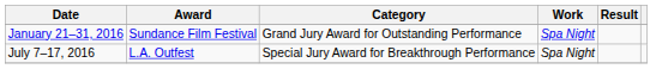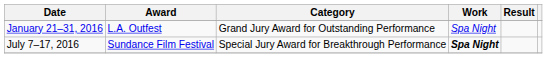 <table class="wikitable">
 <tr>
 <th>Date</th>
 <th>Award</th>
 <th>Category</th>
 <th>Work</th>
 <th>Result</th>
 <th scope="col" class="unsortable"></th>
 </tr>
 <tr>
 </tr>
 <tr>
 <td><a href='#'>January 21–31, 2016</a></td>
-<td><a href='#'>Sundance Film Festival</a></td>
+<td><a href='#'>L.A. Outfest</a></td>
 <td>Grand Jury Award for Outstanding Performance</td>
 <td><em><a href='#'>Spa Night</a></em></td>
 <td></td>
 <td></td>
 </tr>
 <tr>
 <td>July 7–17, 2016</td>
-<td><a href='#'>L.A. Outfest</a></td>
+<td><a href='#'>Sundance Film Festival</a></td>
 <td>Special Jury Award for Breakthrough Performance</td>
-<td><em>Spa Night</em></td>
+<td><strong><em>Spa Night</em></strong></td>
 <td></td>
 <td></td>
 </tr>
 <tr>
 </tr>
 </table>
